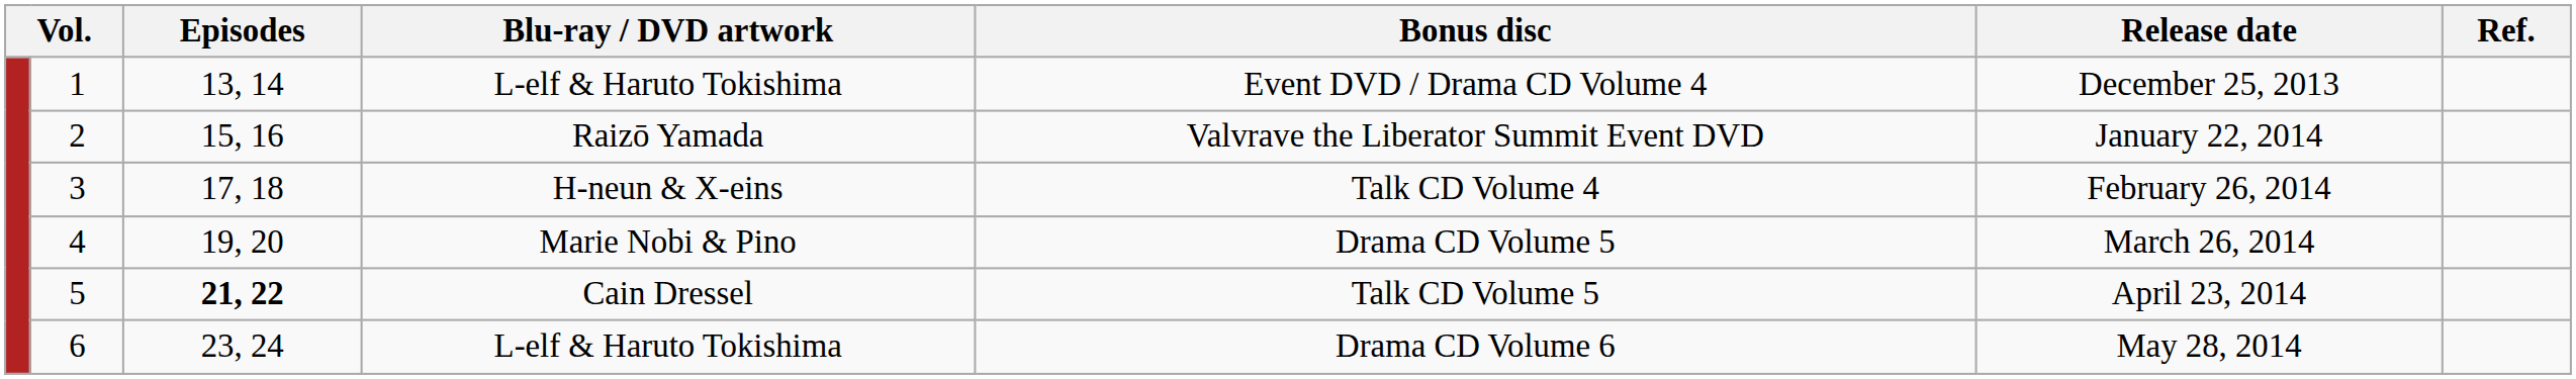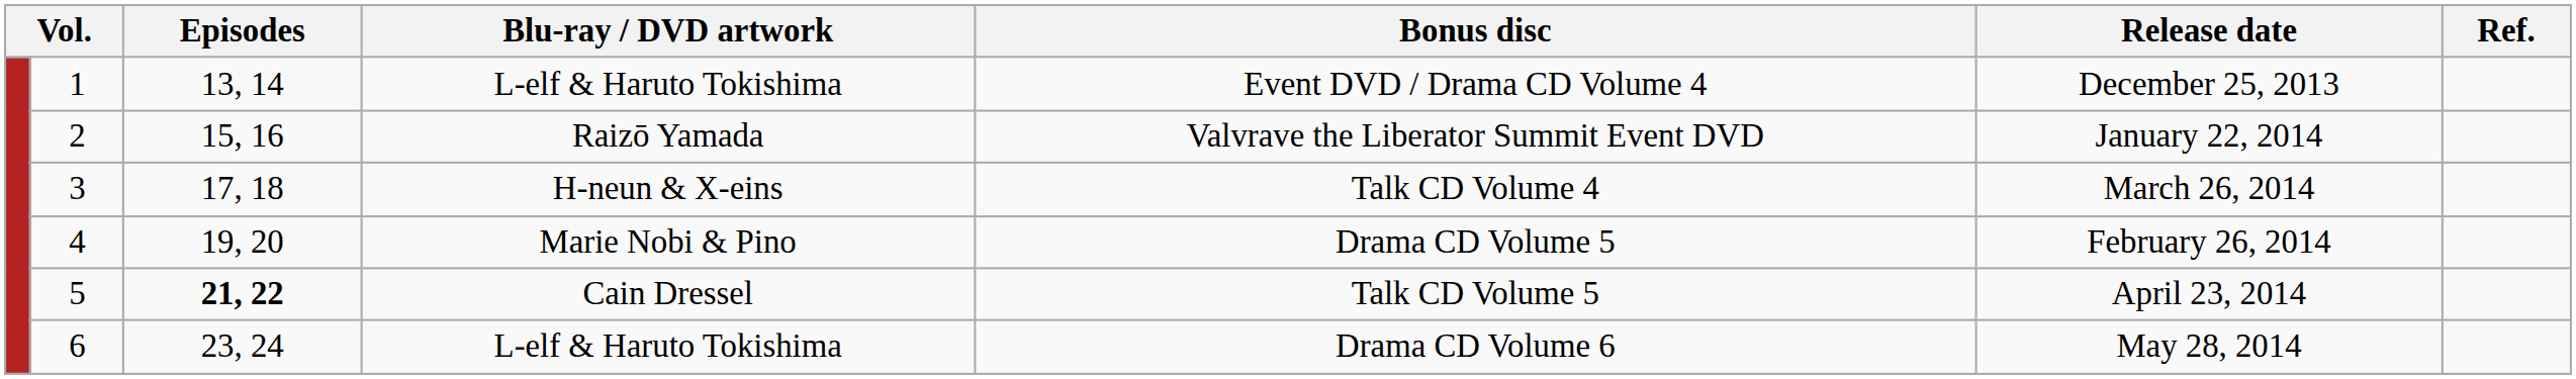 <table class="wikitable" style="text-align: center; width: 98%;">
 <tr>
 <th colspan="2">Vol.</th>
 <th>Episodes</th>
 <th>Blu-ray / DVD artwork</th>
 <th>Bonus disc</th>
 <th>Release date</th>
 <th width="5%">Ref.</th>
 </tr>
 <tr>
 <td rowspan="10" width="1%" style="background: FireBrick;"></td>
 <td>1</td>
 <td>13, 14</td>
 <td>L-elf & Haruto Tokishima</td>
 <td>Event DVD / Drama CD Volume 4</td>
 <td>December 25, 2013</td>
 <td></td>
 </tr>
 <tr>
 <td>2</td>
 <td>15, 16</td>
 <td>Raizō Yamada</td>
 <td>Valvrave the Liberator Summit Event DVD</td>
 <td>January 22, 2014</td>
 <td></td>
 </tr>
 <tr>
 <td>3</td>
 <td>17, 18</td>
 <td>H-neun & X-eins</td>
 <td>Talk CD Volume 4</td>
-<td>February 26, 2014</td>
+<td>March 26, 2014</td>
 <td></td>
 </tr>
 <tr>
 <td>4</td>
 <td>19, 20</td>
 <td>Marie Nobi & Pino</td>
 <td>Drama CD Volume 5</td>
-<td>March 26, 2014</td>
+<td>February 26, 2014</td>
 <td></td>
 </tr>
 <tr>
 <td>5</td>
 <td><strong>21, 22</strong></td>
 <td>Cain Dressel</td>
 <td>Talk CD Volume 5</td>
 <td>April 23, 2014</td>
 <td></td>
 </tr>
 <tr>
 <td>6</td>
 <td>23, 24</td>
 <td>L-elf & Haruto Tokishima</td>
 <td>Drama CD Volume 6</td>
 <td>May 28, 2014</td>
 <td></td>
 </tr>
 </table>
